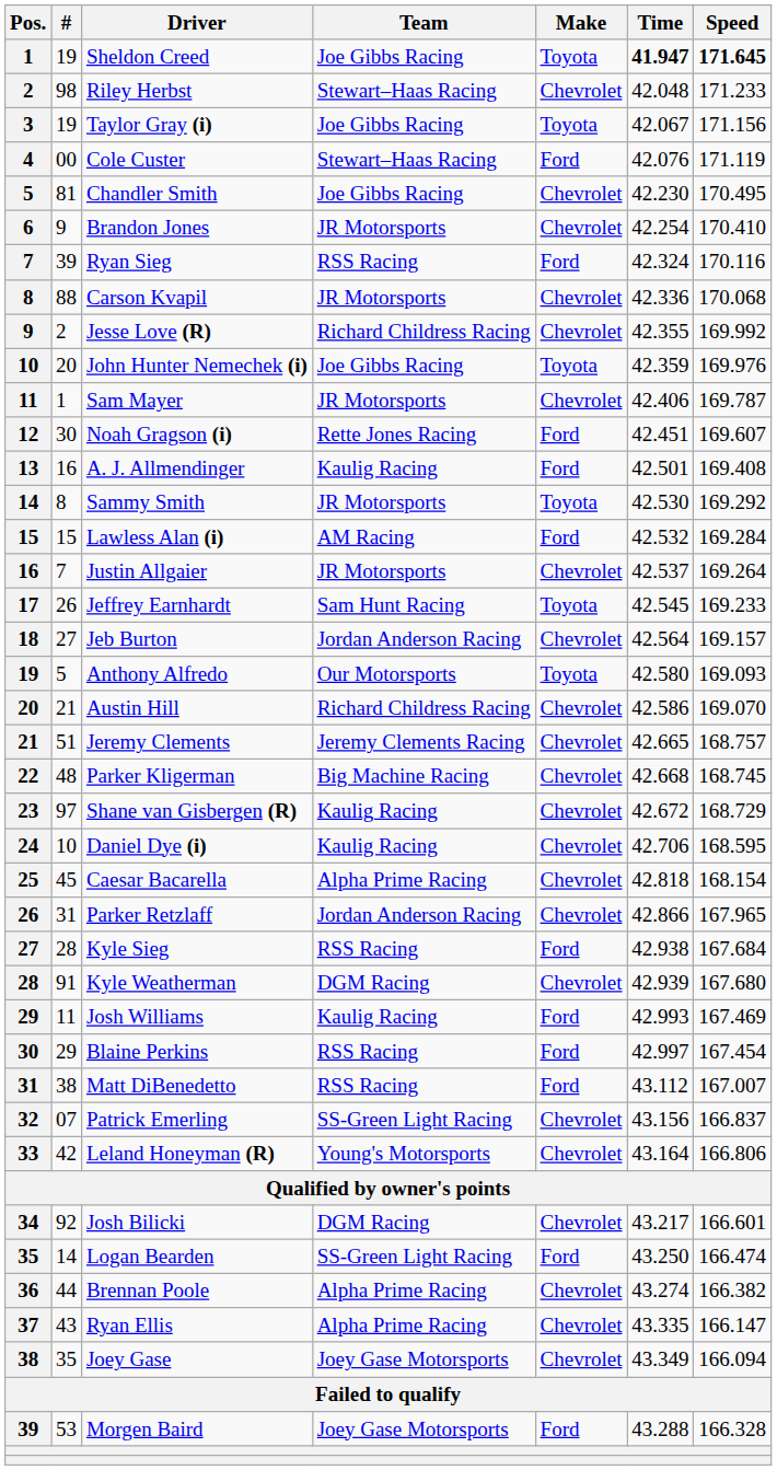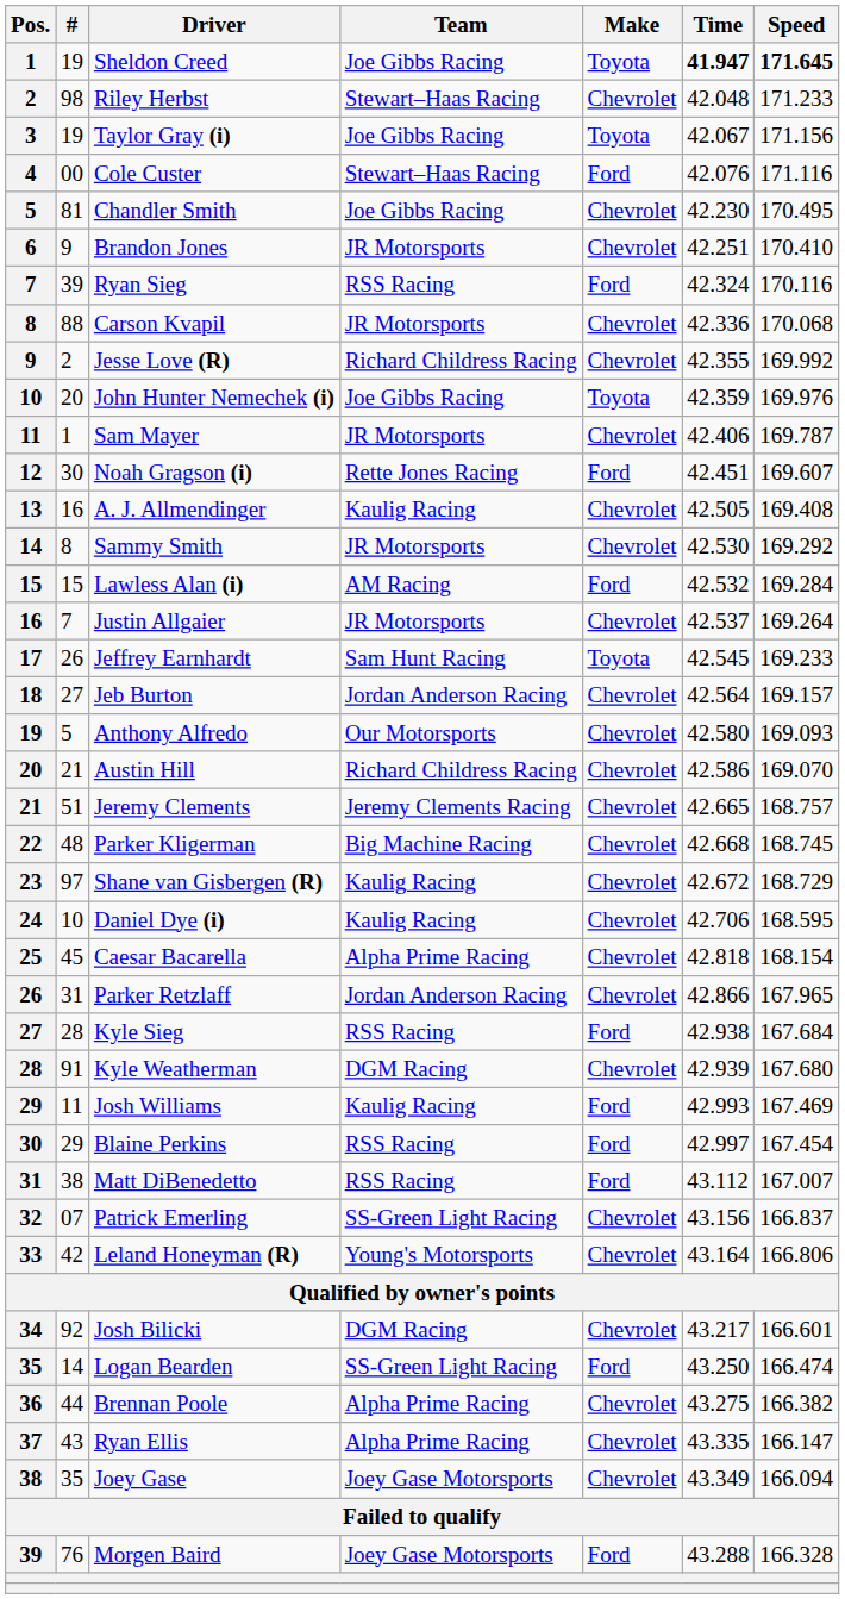 <table class="wikitable" style="font-size:95%">
 <tr>
 <th>Pos.</th>
 <th>#</th>
 <th>Driver</th>
 <th>Team</th>
 <th>Make</th>
 <th>Time</th>
 <th>Speed</th>
 </tr>
 <tr>
 <th>1</th>
 <td>19</td>
 <td><a href='#'>Sheldon Creed</a></td>
 <td><a href='#'>Joe Gibbs Racing</a></td>
 <td><a href='#'>Toyota</a></td>
 <td><strong>41.947</strong></td>
 <td><strong>171.645</strong></td>
 </tr>
 <tr>
 <th>2</th>
 <td>98</td>
 <td><a href='#'>Riley Herbst</a></td>
 <td><a href='#'>Stewart–Haas Racing</a></td>
 <td><a href='#'>Chevrolet</a></td>
 <td>42.048</td>
 <td>171.233</td>
 </tr>
 <tr>
 <th>3</th>
 <td>19</td>
 <td><a href='#'>Taylor Gray</a> <strong>(i)</strong></td>
 <td><a href='#'>Joe Gibbs Racing</a></td>
 <td><a href='#'>Toyota</a></td>
 <td>42.067</td>
 <td>171.156</td>
 </tr>
 <tr>
 <th>4</th>
 <td>00</td>
 <td><a href='#'>Cole Custer</a></td>
 <td><a href='#'>Stewart–Haas Racing</a></td>
 <td><a href='#'>Ford</a></td>
 <td>42.076</td>
-<td>171.119</td>
+<td>171.116</td>
 </tr>
 <tr>
 <th>5</th>
 <td>81</td>
 <td><a href='#'>Chandler Smith</a></td>
 <td><a href='#'>Joe Gibbs Racing</a></td>
 <td><a href='#'>Chevrolet</a></td>
 <td>42.230</td>
 <td>170.495</td>
 </tr>
 <tr>
 <th>6</th>
 <td>9</td>
 <td><a href='#'>Brandon Jones</a></td>
 <td><a href='#'>JR Motorsports</a></td>
 <td><a href='#'>Chevrolet</a></td>
-<td>42.254</td>
+<td>42.251</td>
 <td>170.410</td>
 </tr>
 <tr>
 <th>7</th>
 <td>39</td>
 <td><a href='#'>Ryan Sieg</a></td>
 <td><a href='#'>RSS Racing</a></td>
 <td><a href='#'>Ford</a></td>
 <td>42.324</td>
 <td>170.116</td>
 </tr>
 <tr>
 <th>8</th>
 <td>88</td>
 <td><a href='#'>Carson Kvapil</a></td>
 <td><a href='#'>JR Motorsports</a></td>
 <td><a href='#'>Chevrolet</a></td>
 <td>42.336</td>
 <td>170.068</td>
 </tr>
 <tr>
 <th>9</th>
 <td>2</td>
 <td><a href='#'>Jesse Love</a> <strong>(R)</strong></td>
 <td><a href='#'>Richard Childress Racing</a></td>
 <td><a href='#'>Chevrolet</a></td>
 <td>42.355</td>
 <td>169.992</td>
 </tr>
 <tr>
 <th>10</th>
 <td>20</td>
 <td><a href='#'>John Hunter Nemechek</a> <strong>(i)</strong></td>
 <td><a href='#'>Joe Gibbs Racing</a></td>
 <td><a href='#'>Toyota</a></td>
 <td>42.359</td>
 <td>169.976</td>
 </tr>
 <tr>
 <th>11</th>
 <td>1</td>
 <td><a href='#'>Sam Mayer</a></td>
 <td><a href='#'>JR Motorsports</a></td>
 <td><a href='#'>Chevrolet</a></td>
 <td>42.406</td>
 <td>169.787</td>
 </tr>
 <tr>
 <th>12</th>
 <td>30</td>
 <td><a href='#'>Noah Gragson</a> <strong>(i)</strong></td>
 <td><a href='#'>Rette Jones Racing</a></td>
 <td><a href='#'>Ford</a></td>
 <td>42.451</td>
 <td>169.607</td>
 </tr>
 <tr>
 <th>13</th>
 <td>16</td>
 <td><a href='#'>A. J. Allmendinger</a></td>
 <td><a href='#'>Kaulig Racing</a></td>
-<td><a href='#'>Ford</a></td>
-<td>42.501</td>
+<td><a href='#'>Chevrolet</a></td>
+<td>42.505</td>
 <td>169.408</td>
 </tr>
 <tr>
 <th>14</th>
 <td>8</td>
 <td><a href='#'>Sammy Smith</a></td>
 <td><a href='#'>JR Motorsports</a></td>
-<td><a href='#'>Toyota</a></td>
+<td><a href='#'>Chevrolet</a></td>
 <td>42.530</td>
 <td>169.292</td>
 </tr>
 <tr>
 <th>15</th>
 <td>15</td>
 <td><a href='#'>Lawless Alan</a> <strong>(i)</strong></td>
 <td><a href='#'>AM Racing</a></td>
 <td><a href='#'>Ford</a></td>
 <td>42.532</td>
 <td>169.284</td>
 </tr>
 <tr>
 <th>16</th>
 <td>7</td>
 <td><a href='#'>Justin Allgaier</a></td>
 <td><a href='#'>JR Motorsports</a></td>
 <td><a href='#'>Chevrolet</a></td>
 <td>42.537</td>
 <td>169.264</td>
 </tr>
 <tr>
 <th>17</th>
 <td>26</td>
 <td><a href='#'>Jeffrey Earnhardt</a></td>
 <td><a href='#'>Sam Hunt Racing</a></td>
 <td><a href='#'>Toyota</a></td>
 <td>42.545</td>
 <td>169.233</td>
 </tr>
 <tr>
 <th>18</th>
 <td>27</td>
 <td><a href='#'>Jeb Burton</a></td>
 <td><a href='#'>Jordan Anderson Racing</a></td>
 <td><a href='#'>Chevrolet</a></td>
 <td>42.564</td>
 <td>169.157</td>
 </tr>
 <tr>
 <th>19</th>
 <td>5</td>
 <td><a href='#'>Anthony Alfredo</a></td>
 <td><a href='#'>Our Motorsports</a></td>
-<td><a href='#'>Toyota</a></td>
+<td><a href='#'>Chevrolet</a></td>
 <td>42.580</td>
 <td>169.093</td>
 </tr>
 <tr>
 <th>20</th>
 <td>21</td>
 <td><a href='#'>Austin Hill</a></td>
 <td><a href='#'>Richard Childress Racing</a></td>
 <td><a href='#'>Chevrolet</a></td>
 <td>42.586</td>
 <td>169.070</td>
 </tr>
 <tr>
 <th>21</th>
 <td>51</td>
 <td><a href='#'>Jeremy Clements</a></td>
 <td><a href='#'>Jeremy Clements Racing</a></td>
 <td><a href='#'>Chevrolet</a></td>
 <td>42.665</td>
 <td>168.757</td>
 </tr>
 <tr>
 <th>22</th>
 <td>48</td>
 <td><a href='#'>Parker Kligerman</a></td>
 <td><a href='#'>Big Machine Racing</a></td>
 <td><a href='#'>Chevrolet</a></td>
 <td>42.668</td>
 <td>168.745</td>
 </tr>
 <tr>
 <th>23</th>
 <td>97</td>
 <td><a href='#'>Shane van Gisbergen</a> <strong>(R)</strong></td>
 <td><a href='#'>Kaulig Racing</a></td>
 <td><a href='#'>Chevrolet</a></td>
 <td>42.672</td>
 <td>168.729</td>
 </tr>
 <tr>
 <th>24</th>
 <td>10</td>
 <td><a href='#'>Daniel Dye</a> <strong>(i)</strong></td>
 <td><a href='#'>Kaulig Racing</a></td>
 <td><a href='#'>Chevrolet</a></td>
 <td>42.706</td>
 <td>168.595</td>
 </tr>
 <tr>
 <th>25</th>
 <td>45</td>
 <td><a href='#'>Caesar Bacarella</a></td>
 <td><a href='#'>Alpha Prime Racing</a></td>
 <td><a href='#'>Chevrolet</a></td>
 <td>42.818</td>
 <td>168.154</td>
 </tr>
 <tr>
 <th>26</th>
 <td>31</td>
 <td><a href='#'>Parker Retzlaff</a></td>
 <td><a href='#'>Jordan Anderson Racing</a></td>
 <td><a href='#'>Chevrolet</a></td>
 <td>42.866</td>
 <td>167.965</td>
 </tr>
 <tr>
 <th>27</th>
 <td>28</td>
 <td><a href='#'>Kyle Sieg</a></td>
 <td><a href='#'>RSS Racing</a></td>
 <td><a href='#'>Ford</a></td>
 <td>42.938</td>
 <td>167.684</td>
 </tr>
 <tr>
 <th>28</th>
 <td>91</td>
 <td><a href='#'>Kyle Weatherman</a></td>
 <td><a href='#'>DGM Racing</a></td>
 <td><a href='#'>Chevrolet</a></td>
 <td>42.939</td>
 <td>167.680</td>
 </tr>
 <tr>
 <th>29</th>
 <td>11</td>
 <td><a href='#'>Josh Williams</a></td>
 <td><a href='#'>Kaulig Racing</a></td>
 <td><a href='#'>Ford</a></td>
 <td>42.993</td>
 <td>167.469</td>
 </tr>
 <tr>
 <th>30</th>
 <td>29</td>
 <td><a href='#'>Blaine Perkins</a></td>
 <td><a href='#'>RSS Racing</a></td>
 <td><a href='#'>Ford</a></td>
 <td>42.997</td>
 <td>167.454</td>
 </tr>
 <tr>
 <th>31</th>
 <td>38</td>
 <td><a href='#'>Matt DiBenedetto</a></td>
 <td><a href='#'>RSS Racing</a></td>
 <td><a href='#'>Ford</a></td>
 <td>43.112</td>
 <td>167.007</td>
 </tr>
 <tr>
 <th>32</th>
 <td>07</td>
 <td><a href='#'>Patrick Emerling</a></td>
 <td><a href='#'>SS-Green Light Racing</a></td>
 <td><a href='#'>Chevrolet</a></td>
 <td>43.156</td>
 <td>166.837</td>
 </tr>
 <tr>
 <th>33</th>
 <td>42</td>
 <td><a href='#'>Leland Honeyman</a> <strong>(R)</strong></td>
 <td><a href='#'>Young's Motorsports</a></td>
 <td><a href='#'>Chevrolet</a></td>
 <td>43.164</td>
 <td>166.806</td>
 </tr>
 <tr>
 <th colspan="7">Qualified by owner's points</th>
 </tr>
 <tr>
 <th>34</th>
 <td>92</td>
 <td><a href='#'>Josh Bilicki</a></td>
 <td><a href='#'>DGM Racing</a></td>
 <td><a href='#'>Chevrolet</a></td>
 <td>43.217</td>
 <td>166.601</td>
 </tr>
 <tr>
 <th>35</th>
 <td>14</td>
 <td><a href='#'>Logan Bearden</a></td>
 <td><a href='#'>SS-Green Light Racing</a></td>
 <td><a href='#'>Ford</a></td>
 <td>43.250</td>
 <td>166.474</td>
 </tr>
 <tr>
 <th>36</th>
 <td>44</td>
 <td><a href='#'>Brennan Poole</a></td>
 <td><a href='#'>Alpha Prime Racing</a></td>
 <td><a href='#'>Chevrolet</a></td>
-<td>43.274</td>
+<td>43.275</td>
 <td>166.382</td>
 </tr>
 <tr>
 <th>37</th>
 <td>43</td>
 <td><a href='#'>Ryan Ellis</a></td>
 <td><a href='#'>Alpha Prime Racing</a></td>
 <td><a href='#'>Chevrolet</a></td>
 <td>43.335</td>
 <td>166.147</td>
 </tr>
 <tr>
 <th>38</th>
 <td>35</td>
 <td><a href='#'>Joey Gase</a></td>
 <td><a href='#'>Joey Gase Motorsports</a></td>
 <td><a href='#'>Chevrolet</a></td>
 <td>43.349</td>
 <td>166.094</td>
 </tr>
 <tr>
 <th colspan="7">Failed to qualify</th>
 </tr>
 <tr>
 <th>39</th>
-<td>53</td>
+<td>76</td>
 <td><a href='#'>Morgen Baird</a></td>
 <td><a href='#'>Joey Gase Motorsports</a></td>
 <td><a href='#'>Ford</a></td>
 <td>43.288</td>
 <td>166.328</td>
 </tr>
 <tr>
 <th colspan="7"></th>
 </tr>
 <tr>
 <th colspan="7"></th>
 </tr>
 </table>
